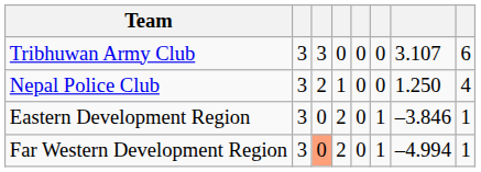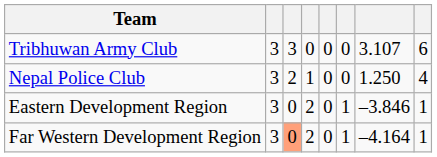 <table class="wikitable">
 <tr>
 <th>Team</th>
 <th></th>
 <th></th>
 <th></th>
 <th></th>
 <th></th>
 <th></th>
 <th></th>
 </tr>
 <tr>
 <td><a href='#'>Tribhuwan Army Club</a></td>
 <td>3</td>
 <td>3</td>
 <td>0</td>
 <td>0</td>
 <td>0</td>
 <td>3.107</td>
 <td>6</td>
 </tr>
 <tr>
 <td><a href='#'>Nepal Police Club</a></td>
 <td>3</td>
 <td>2</td>
 <td>1</td>
 <td>0</td>
 <td>0</td>
 <td>1.250</td>
 <td>4</td>
 </tr>
 <tr>
 <td>Eastern Development Region</td>
 <td>3</td>
 <td>0</td>
 <td>2</td>
 <td>0</td>
 <td>1</td>
 <td>–3.846</td>
 <td>1</td>
 </tr>
 <tr>
 <td>Far Western Development Region</td>
 <td>3</td>
 <td style="background: lightsalmon;">0</td>
 <td>2</td>
 <td>0</td>
 <td>1</td>
-<td>–4.994</td>
+<td>–4.164</td>
 <td>1</td>
 </tr>
 </table>
